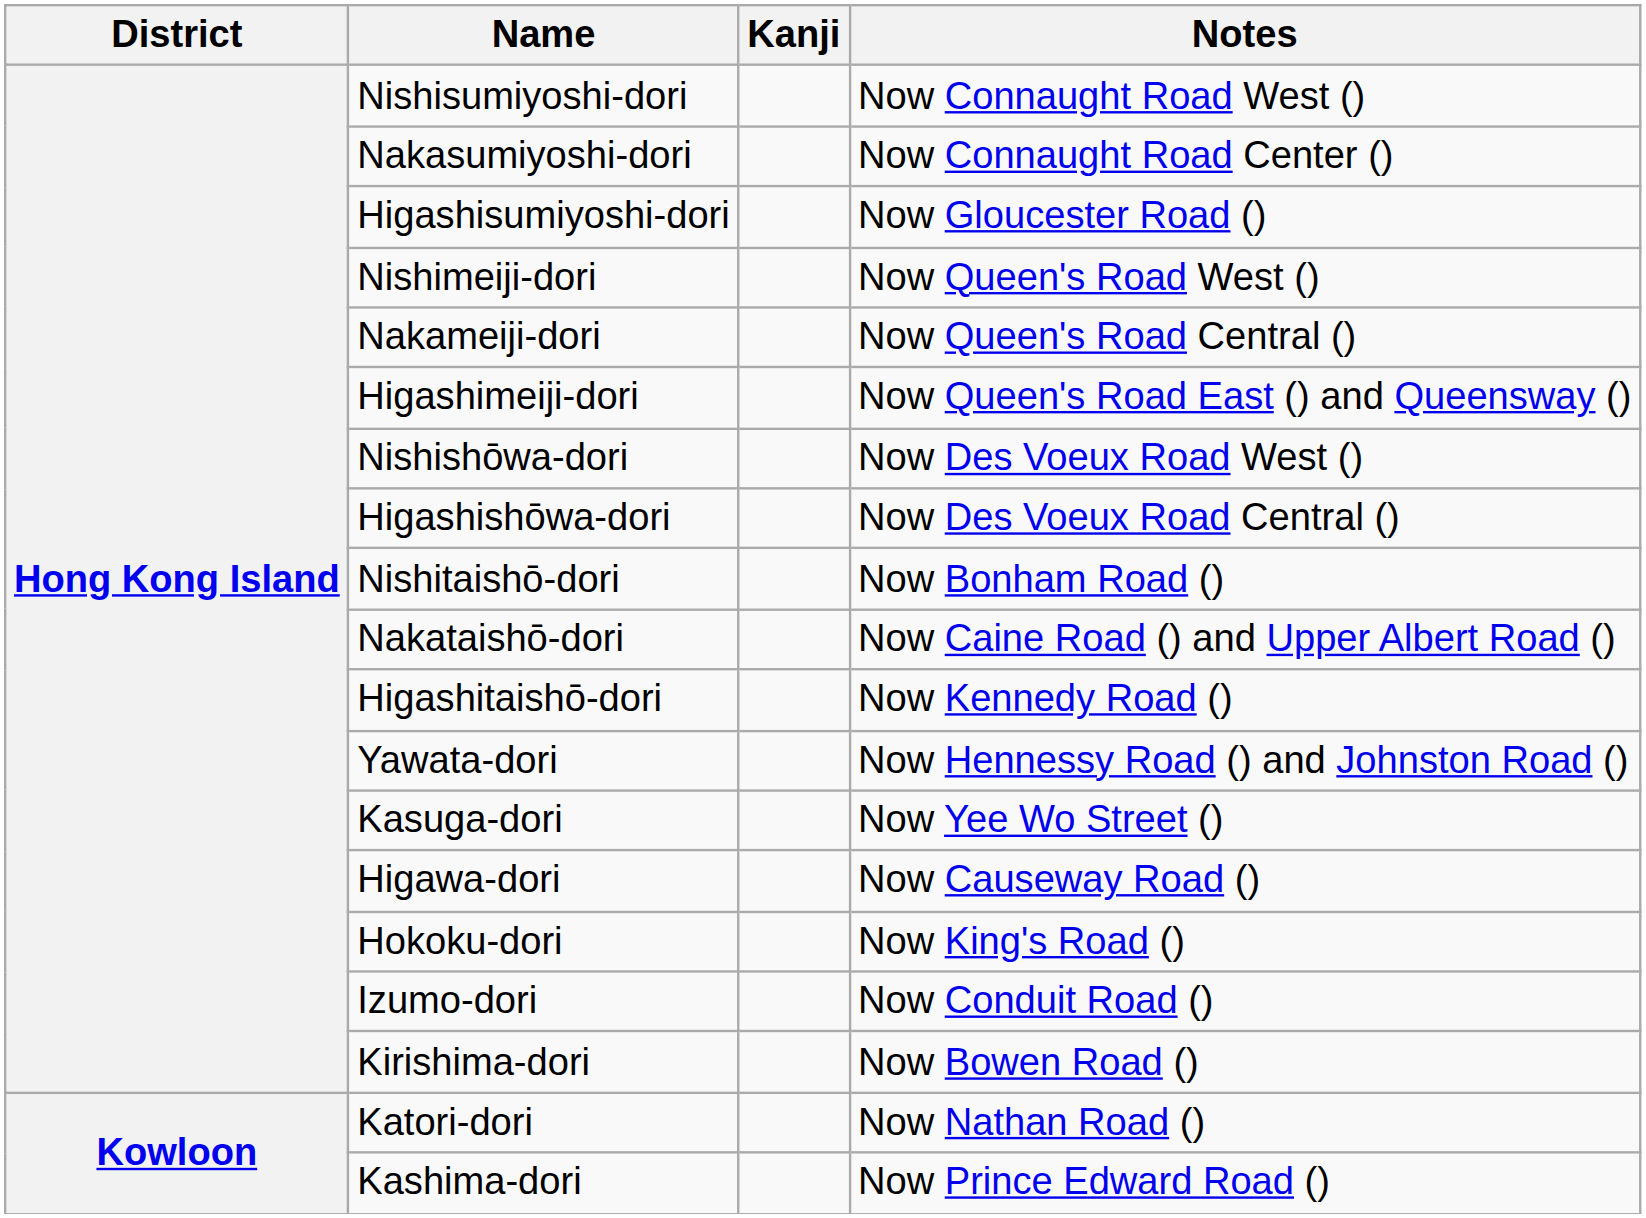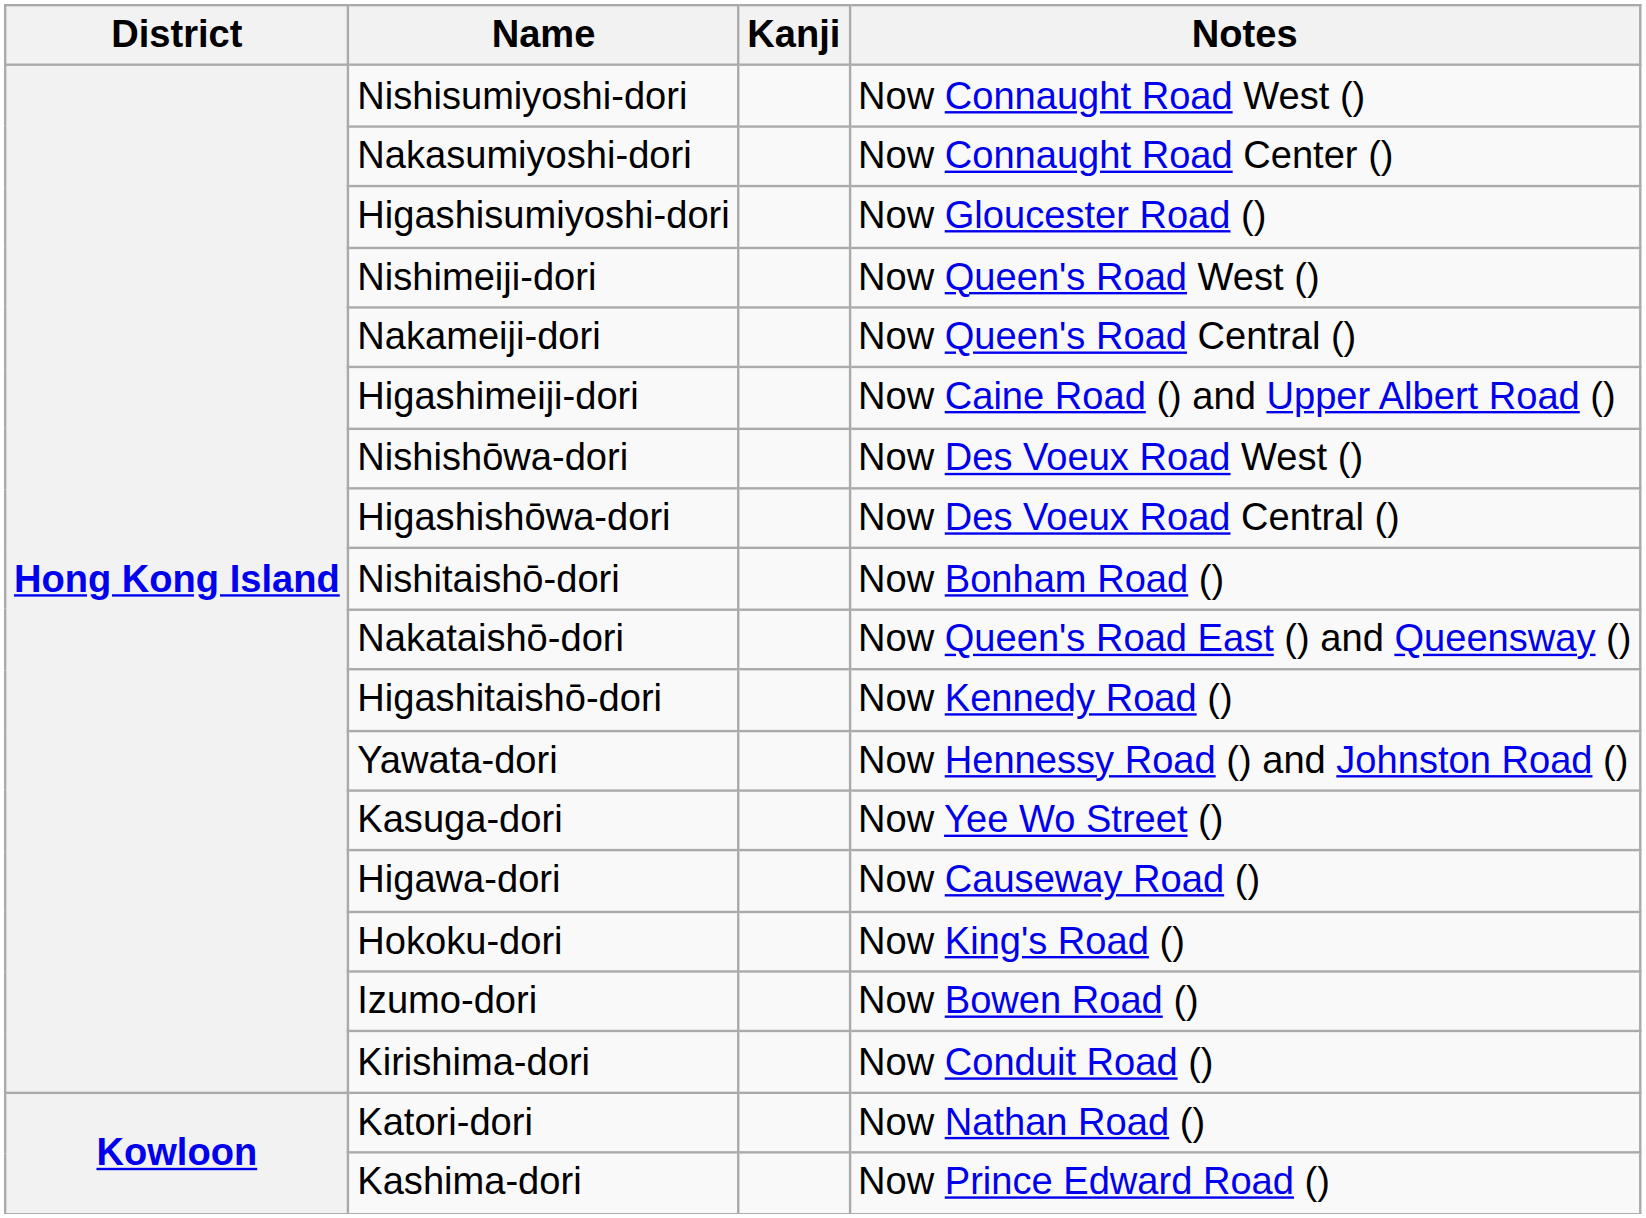 <table class="wikitable">
 <tr>
 <th>District</th>
 <th>Name</th>
 <th>Kanji</th>
 <th>Notes</th>
 </tr>
 <tr>
 <th rowspan="17"><a href='#'>Hong Kong Island</a></th>
 <td>Nishisumiyoshi-dori</td>
 <td></td>
 <td>Now <a href='#'>Connaught Road</a> West ()</td>
 </tr>
 <tr>
 <td>Nakasumiyoshi-dori</td>
 <td></td>
 <td>Now <a href='#'>Connaught Road</a> Center ()</td>
 </tr>
 <tr>
 <td>Higashisumiyoshi-dori</td>
 <td></td>
 <td>Now <a href='#'>Gloucester Road</a> ()</td>
 </tr>
 <tr>
 <td>Nishimeiji-dori</td>
 <td></td>
 <td>Now <a href='#'>Queen's Road</a> West ()</td>
 </tr>
 <tr>
 <td>Nakameiji-dori</td>
 <td></td>
 <td>Now <a href='#'>Queen's Road</a> Central ()</td>
 </tr>
 <tr>
 <td>Higashimeiji-dori</td>
 <td></td>
-<td>Now <a href='#'>Queen's Road East</a> () and <a href='#'>Queensway</a> ()</td>
+<td>Now <a href='#'>Caine Road</a> () and <a href='#'>Upper Albert Road</a> ()</td>
 </tr>
 <tr>
 <td>Nishishōwa-dori</td>
 <td></td>
 <td>Now <a href='#'>Des Voeux Road</a> West ()</td>
 </tr>
 <tr>
 <td>Higashishōwa-dori</td>
 <td></td>
 <td>Now <a href='#'>Des Voeux Road</a> Central ()</td>
 </tr>
 <tr>
 <td>Nishitaishō-dori</td>
 <td></td>
 <td>Now <a href='#'>Bonham Road</a> ()</td>
 </tr>
 <tr>
 <td>Nakataishō-dori</td>
 <td></td>
-<td>Now <a href='#'>Caine Road</a> () and <a href='#'>Upper Albert Road</a> ()</td>
+<td>Now <a href='#'>Queen's Road East</a> () and <a href='#'>Queensway</a> ()</td>
 </tr>
 <tr>
 <td>Higashitaishō-dori</td>
 <td></td>
 <td>Now <a href='#'>Kennedy Road</a> ()</td>
 </tr>
 <tr>
 <td>Yawata-dori</td>
 <td></td>
 <td>Now <a href='#'>Hennessy Road</a> () and <a href='#'>Johnston Road</a> ()</td>
 </tr>
 <tr>
 <td>Kasuga-dori</td>
 <td></td>
 <td>Now <a href='#'>Yee Wo Street</a> ()</td>
 </tr>
 <tr>
 <td>Higawa-dori</td>
 <td></td>
 <td>Now <a href='#'>Causeway Road</a> ()</td>
 </tr>
 <tr>
 <td>Hokoku-dori</td>
 <td></td>
 <td>Now <a href='#'>King's Road</a> ()</td>
 </tr>
 <tr>
 <td>Izumo-dori</td>
 <td></td>
-<td>Now <a href='#'>Conduit Road</a> ()</td>
+<td>Now <a href='#'>Bowen Road</a> ()</td>
 </tr>
 <tr>
 <td>Kirishima-dori</td>
 <td></td>
-<td>Now <a href='#'>Bowen Road</a> ()</td>
+<td>Now <a href='#'>Conduit Road</a> ()</td>
 </tr>
 <tr>
 <th rowspan="2"><a href='#'>Kowloon</a></th>
 <td>Katori-dori</td>
 <td></td>
 <td>Now <a href='#'>Nathan Road</a> ()</td>
 </tr>
 <tr>
 <td>Kashima-dori</td>
 <td></td>
 <td>Now <a href='#'>Prince Edward Road</a> ()</td>
 </tr>
 </table>
